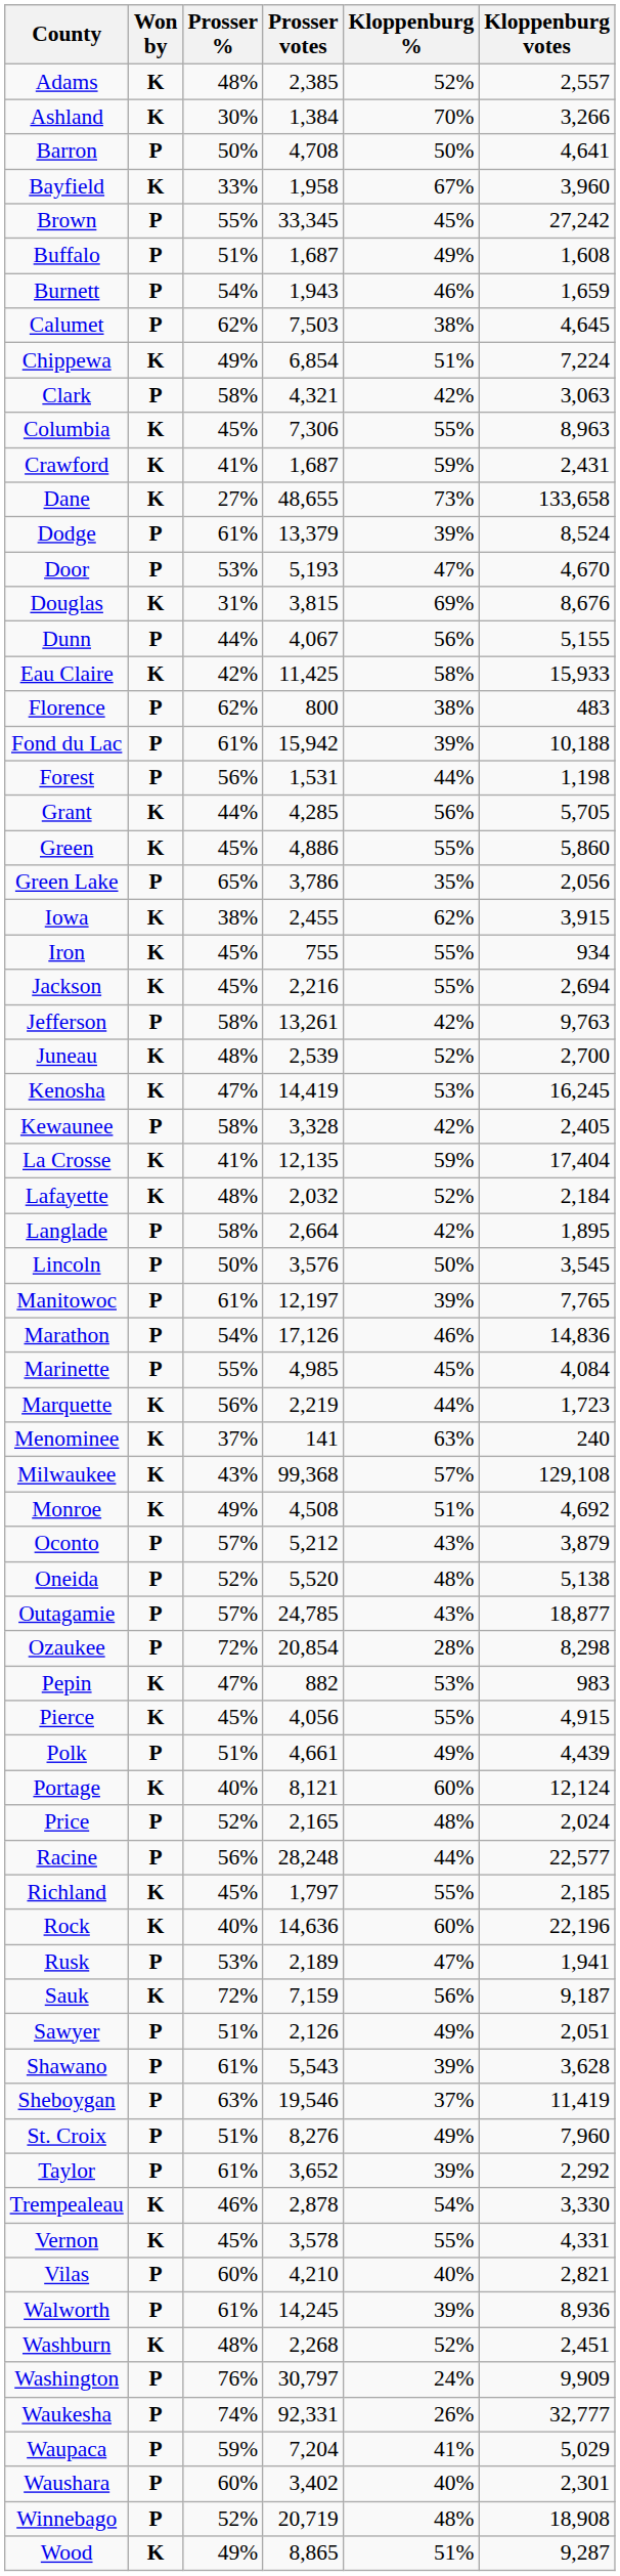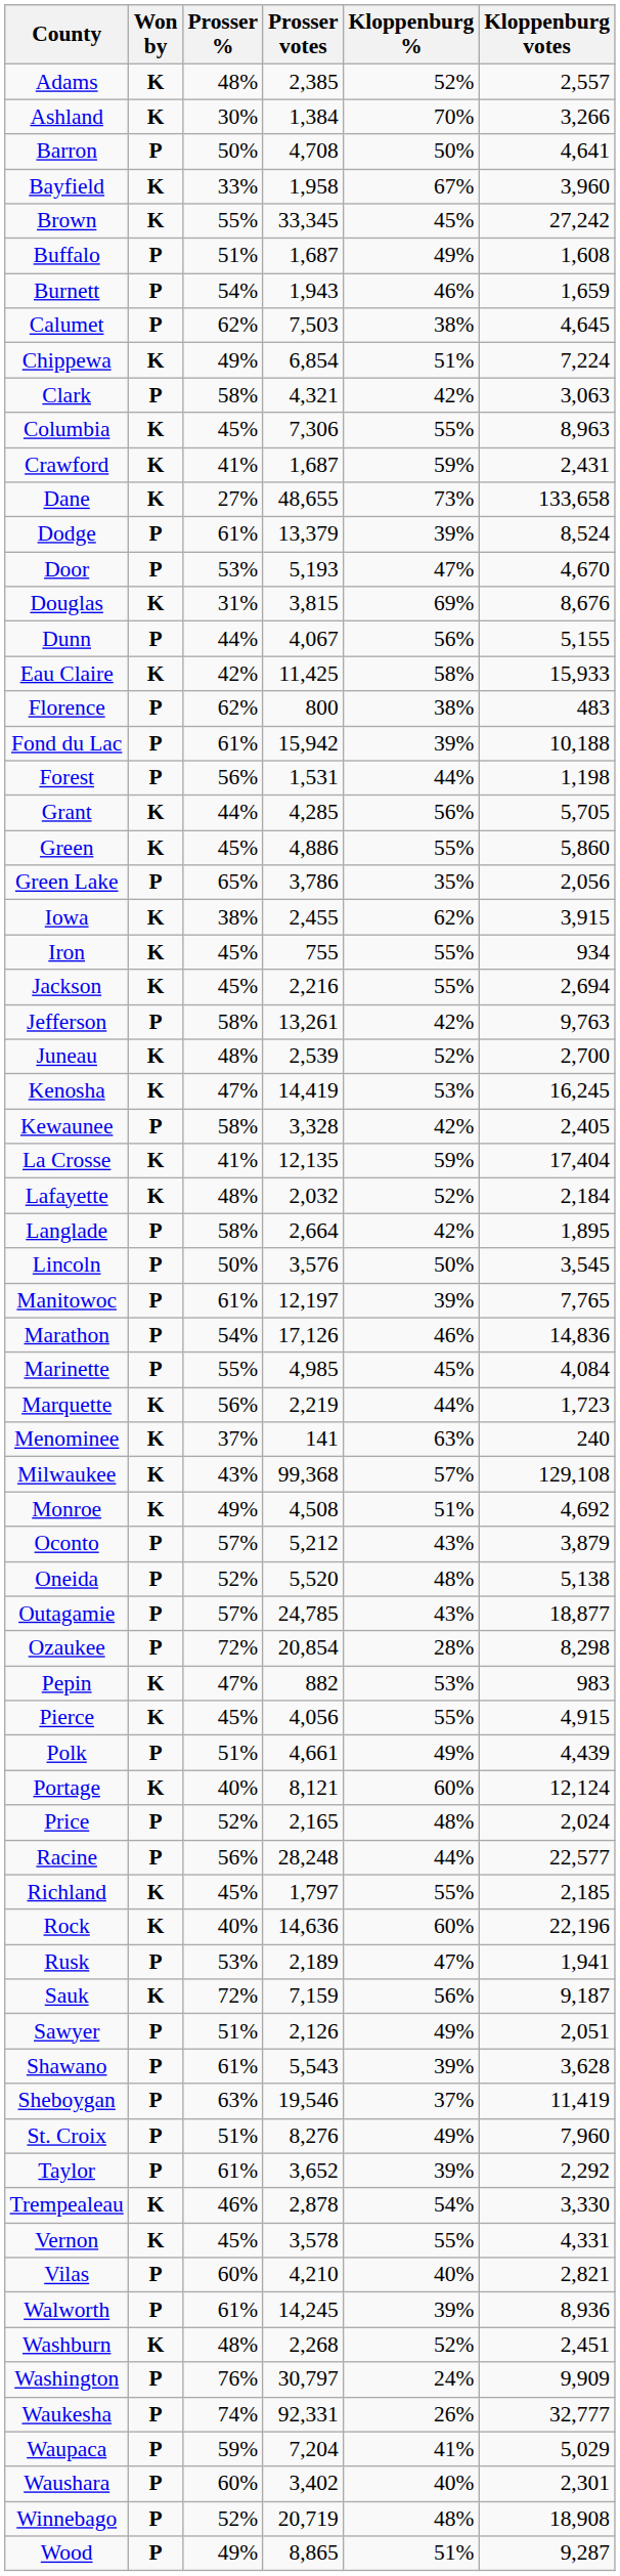 <table class="wikitable sortable" style="width:30%; text-align:right;">
 <tr style="background:lightgrey; text-align:center;">
 <th>County</th>
 <th>Won<br> by</th>
 <th>Prosser<br> %</th>
 <th>Prosser<br> votes</th>
 <th>Kloppenburg<br> %</th>
 <th>Kloppenburg<br> votes</th>
 </tr>
 <tr>
 <td align="center" ><a href='#'>Adams</a></td>
 <td align="center" ><strong>K</strong></td>
 <td>48%</td>
 <td>2,385</td>
 <td>52%</td>
 <td>2,557</td>
 </tr>
 <tr>
 <td align="center" ><a href='#'>Ashland</a></td>
 <td align="center" ><strong>K</strong></td>
 <td>30%</td>
 <td>1,384</td>
 <td>70%</td>
 <td>3,266</td>
 </tr>
 <tr>
 <td align="center" ><a href='#'>Barron</a></td>
 <td align="center" ><strong>P</strong></td>
 <td>50%</td>
 <td>4,708</td>
 <td>50%</td>
 <td>4,641</td>
 </tr>
 <tr>
 <td align="center" ><a href='#'>Bayfield</a></td>
 <td align="center" ><strong>K</strong></td>
 <td>33%</td>
 <td>1,958</td>
 <td>67%</td>
 <td>3,960</td>
 </tr>
 <tr>
 <td align="center" ><a href='#'>Brown</a></td>
-<td align="center" ><strong>P</strong></td>
+<td align="center" ><strong>K</strong></td>
 <td>55%</td>
 <td>33,345</td>
 <td>45%</td>
 <td>27,242</td>
 </tr>
 <tr>
 <td align="center" ><a href='#'>Buffalo</a></td>
 <td align="center" ><strong>P</strong></td>
 <td>51%</td>
 <td>1,687</td>
 <td>49%</td>
 <td>1,608</td>
 </tr>
 <tr>
 <td align="center" ><a href='#'>Burnett</a></td>
 <td align="center" ><strong>P</strong></td>
 <td>54%</td>
 <td>1,943</td>
 <td>46%</td>
 <td>1,659</td>
 </tr>
 <tr>
 <td align="center" ><a href='#'>Calumet</a></td>
 <td align="center" ><strong>P</strong></td>
 <td>62%</td>
 <td>7,503</td>
 <td>38%</td>
 <td>4,645</td>
 </tr>
 <tr>
 <td align="center" ><a href='#'>Chippewa</a></td>
 <td align="center" ><strong>K</strong></td>
 <td>49%</td>
 <td>6,854</td>
 <td>51%</td>
 <td>7,224</td>
 </tr>
 <tr>
 <td align="center" ><a href='#'>Clark</a></td>
 <td align="center" ><strong>P</strong></td>
 <td>58%</td>
 <td>4,321</td>
 <td>42%</td>
 <td>3,063</td>
 </tr>
 <tr>
 <td align="center" ><a href='#'>Columbia</a></td>
 <td align="center" ><strong>K</strong></td>
 <td>45%</td>
 <td>7,306</td>
 <td>55%</td>
 <td>8,963</td>
 </tr>
 <tr>
 <td align="center" ><a href='#'>Crawford</a></td>
 <td align="center" ><strong>K</strong></td>
 <td>41%</td>
 <td>1,687</td>
 <td>59%</td>
 <td>2,431</td>
 </tr>
 <tr>
 <td align="center" ><a href='#'>Dane</a></td>
 <td align="center" ><strong>K</strong></td>
 <td>27%</td>
 <td>48,655</td>
 <td>73%</td>
 <td>133,658</td>
 </tr>
 <tr>
 <td align="center" ><a href='#'>Dodge</a></td>
 <td align="center" ><strong>P</strong></td>
 <td>61%</td>
 <td>13,379</td>
 <td>39%</td>
 <td>8,524</td>
 </tr>
 <tr>
 <td align="center" ><a href='#'>Door</a></td>
 <td align="center" ><strong>P</strong></td>
 <td>53%</td>
 <td>5,193</td>
 <td>47%</td>
 <td>4,670</td>
 </tr>
 <tr>
 <td align="center" ><a href='#'>Douglas</a></td>
 <td align="center" ><strong>K</strong></td>
 <td>31%</td>
 <td>3,815</td>
 <td>69%</td>
 <td>8,676</td>
 </tr>
 <tr>
 <td align="center" ><a href='#'>Dunn</a></td>
 <td align="center" ><strong>P</strong></td>
 <td>44%</td>
 <td>4,067</td>
 <td>56%</td>
 <td>5,155</td>
 </tr>
 <tr>
 <td align="center" ><a href='#'>Eau Claire</a></td>
 <td align="center" ><strong>K</strong></td>
 <td>42%</td>
 <td>11,425</td>
 <td>58%</td>
 <td>15,933</td>
 </tr>
 <tr>
 <td align="center" ><a href='#'>Florence</a></td>
 <td align="center" ><strong>P</strong></td>
 <td>62%</td>
 <td>800</td>
 <td>38%</td>
 <td>483</td>
 </tr>
 <tr>
 <td align="center" ><a href='#'>Fond du Lac</a></td>
 <td align="center" ><strong>P</strong></td>
 <td>61%</td>
 <td>15,942</td>
 <td>39%</td>
 <td>10,188</td>
 </tr>
 <tr>
 <td align="center" ><a href='#'>Forest</a></td>
 <td align="center" ><strong>P</strong></td>
 <td>56%</td>
 <td>1,531</td>
 <td>44%</td>
 <td>1,198</td>
 </tr>
 <tr>
 <td align="center" ><a href='#'>Grant</a></td>
 <td align="center" ><strong>K</strong></td>
 <td>44%</td>
 <td>4,285</td>
 <td>56%</td>
 <td>5,705</td>
 </tr>
 <tr>
 <td align="center" ><a href='#'>Green</a></td>
 <td align="center" ><strong>K</strong></td>
 <td>45%</td>
 <td>4,886</td>
 <td>55%</td>
 <td>5,860</td>
 </tr>
 <tr>
 <td align="center" ><a href='#'>Green Lake</a></td>
 <td align="center" ><strong>P</strong></td>
 <td>65%</td>
 <td>3,786</td>
 <td>35%</td>
 <td>2,056</td>
 </tr>
 <tr>
 <td align="center" ><a href='#'>Iowa</a></td>
 <td align="center" ><strong>K</strong></td>
 <td>38%</td>
 <td>2,455</td>
 <td>62%</td>
 <td>3,915</td>
 </tr>
 <tr>
 <td align="center" ><a href='#'>Iron</a></td>
 <td align="center" ><strong>K</strong></td>
 <td>45%</td>
 <td>755</td>
 <td>55%</td>
 <td>934</td>
 </tr>
 <tr>
 <td align="center" ><a href='#'>Jackson</a></td>
 <td align="center" ><strong>K</strong></td>
 <td>45%</td>
 <td>2,216</td>
 <td>55%</td>
 <td>2,694</td>
 </tr>
 <tr>
 <td align="center" ><a href='#'>Jefferson</a></td>
 <td align="center" ><strong>P</strong></td>
 <td>58%</td>
 <td>13,261</td>
 <td>42%</td>
 <td>9,763</td>
 </tr>
 <tr>
 <td align="center" ><a href='#'>Juneau</a></td>
 <td align="center" ><strong>K</strong></td>
 <td>48%</td>
 <td>2,539</td>
 <td>52%</td>
 <td>2,700</td>
 </tr>
 <tr>
 <td align="center" ><a href='#'>Kenosha</a></td>
 <td align="center" ><strong>K</strong></td>
 <td>47%</td>
 <td>14,419</td>
 <td>53%</td>
 <td>16,245</td>
 </tr>
 <tr>
 <td align="center" ><a href='#'>Kewaunee</a></td>
 <td align="center" ><strong>P</strong></td>
 <td>58%</td>
 <td>3,328</td>
 <td>42%</td>
 <td>2,405</td>
 </tr>
 <tr>
 <td align="center" ><a href='#'>La Crosse</a></td>
 <td align="center" ><strong>K</strong></td>
 <td>41%</td>
 <td>12,135</td>
 <td>59%</td>
 <td>17,404</td>
 </tr>
 <tr>
 <td align="center" ><a href='#'>Lafayette</a></td>
 <td align="center" ><strong>K</strong></td>
 <td>48%</td>
 <td>2,032</td>
 <td>52%</td>
 <td>2,184</td>
 </tr>
 <tr>
 <td align="center" ><a href='#'>Langlade</a></td>
 <td align="center" ><strong>P</strong></td>
 <td>58%</td>
 <td>2,664</td>
 <td>42%</td>
 <td>1,895</td>
 </tr>
 <tr>
 <td align="center" ><a href='#'>Lincoln</a></td>
 <td align="center" ><strong>P</strong></td>
 <td>50%</td>
 <td>3,576</td>
 <td>50%</td>
 <td>3,545</td>
 </tr>
 <tr>
 <td align="center" ><a href='#'>Manitowoc</a></td>
 <td align="center" ><strong>P</strong></td>
 <td>61%</td>
 <td>12,197</td>
 <td>39%</td>
 <td>7,765</td>
 </tr>
 <tr>
 <td align="center" ><a href='#'>Marathon</a></td>
 <td align="center" ><strong>P</strong></td>
 <td>54%</td>
 <td>17,126</td>
 <td>46%</td>
 <td>14,836</td>
 </tr>
 <tr>
 <td align="center" ><a href='#'>Marinette</a></td>
 <td align="center" ><strong>P</strong></td>
 <td>55%</td>
 <td>4,985</td>
 <td>45%</td>
 <td>4,084</td>
 </tr>
 <tr>
 <td align="center" ><a href='#'>Marquette</a></td>
 <td align="center" ><strong>K</strong></td>
 <td>56%</td>
 <td>2,219</td>
 <td>44%</td>
 <td>1,723</td>
 </tr>
 <tr>
 <td align="center" ><a href='#'>Menominee</a></td>
 <td align="center" ><strong>K</strong></td>
 <td>37%</td>
 <td>141</td>
 <td>63%</td>
 <td>240</td>
 </tr>
 <tr>
 <td align="center" ><a href='#'>Milwaukee</a></td>
 <td align="center" ><strong>K</strong></td>
 <td>43%</td>
 <td>99,368</td>
 <td>57%</td>
 <td>129,108</td>
 </tr>
 <tr>
 <td align="center" ><a href='#'>Monroe</a></td>
 <td align="center" ><strong>K</strong></td>
 <td>49%</td>
 <td>4,508</td>
 <td>51%</td>
 <td>4,692</td>
 </tr>
 <tr>
 <td align="center" ><a href='#'>Oconto</a></td>
 <td align="center" ><strong>P</strong></td>
 <td>57%</td>
 <td>5,212</td>
 <td>43%</td>
 <td>3,879</td>
 </tr>
 <tr>
 <td align="center" ><a href='#'>Oneida</a></td>
 <td align="center" ><strong>P</strong></td>
 <td>52%</td>
 <td>5,520</td>
 <td>48%</td>
 <td>5,138</td>
 </tr>
 <tr>
 <td align="center" ><a href='#'>Outagamie</a></td>
 <td align="center" ><strong>P</strong></td>
 <td>57%</td>
 <td>24,785</td>
 <td>43%</td>
 <td>18,877</td>
 </tr>
 <tr>
 <td align="center" ><a href='#'>Ozaukee</a></td>
 <td align="center" ><strong>P</strong></td>
 <td>72%</td>
 <td>20,854</td>
 <td>28%</td>
 <td>8,298</td>
 </tr>
 <tr>
 <td align="center" ><a href='#'>Pepin</a></td>
 <td align="center" ><strong>K</strong></td>
 <td>47%</td>
 <td>882</td>
 <td>53%</td>
 <td>983</td>
 </tr>
 <tr>
 <td align="center" ><a href='#'>Pierce</a></td>
 <td align="center" ><strong>K</strong></td>
 <td>45%</td>
 <td>4,056</td>
 <td>55%</td>
 <td>4,915</td>
 </tr>
 <tr>
 <td align="center" ><a href='#'>Polk</a></td>
 <td align="center" ><strong>P</strong></td>
 <td>51%</td>
 <td>4,661</td>
 <td>49%</td>
 <td>4,439</td>
 </tr>
 <tr>
 <td align="center" ><a href='#'>Portage</a></td>
 <td align="center" ><strong>K</strong></td>
 <td>40%</td>
 <td>8,121</td>
 <td>60%</td>
 <td>12,124</td>
 </tr>
 <tr>
 <td align="center" ><a href='#'>Price</a></td>
 <td align="center" ><strong>P</strong></td>
 <td>52%</td>
 <td>2,165</td>
 <td>48%</td>
 <td>2,024</td>
 </tr>
 <tr>
 <td align="center" ><a href='#'>Racine</a></td>
 <td align="center" ><strong>P</strong></td>
 <td>56%</td>
 <td>28,248</td>
 <td>44%</td>
 <td>22,577</td>
 </tr>
 <tr>
 <td align="center" ><a href='#'>Richland</a></td>
 <td align="center" ><strong>K</strong></td>
 <td>45%</td>
 <td>1,797</td>
 <td>55%</td>
 <td>2,185</td>
 </tr>
 <tr>
 <td align="center" ><a href='#'>Rock</a></td>
 <td align="center" ><strong>K</strong></td>
 <td>40%</td>
 <td>14,636</td>
 <td>60%</td>
 <td>22,196</td>
 </tr>
 <tr>
 <td align="center" ><a href='#'>Rusk</a></td>
 <td align="center" ><strong>P</strong></td>
 <td>53%</td>
 <td>2,189</td>
 <td>47%</td>
 <td>1,941</td>
 </tr>
 <tr>
 <td align="center" ><a href='#'>Sauk</a></td>
 <td align="center" ><strong>K</strong></td>
 <td>72%</td>
 <td>7,159</td>
 <td>56%</td>
 <td>9,187</td>
 </tr>
 <tr>
 <td align="center" ><a href='#'>Sawyer</a></td>
 <td align="center" ><strong>P</strong></td>
 <td>51%</td>
 <td>2,126</td>
 <td>49%</td>
 <td>2,051</td>
 </tr>
 <tr>
 <td align="center" ><a href='#'>Shawano</a></td>
 <td align="center" ><strong>P</strong></td>
 <td>61%</td>
 <td>5,543</td>
 <td>39%</td>
 <td>3,628</td>
 </tr>
 <tr>
 <td align="center" ><a href='#'>Sheboygan</a></td>
 <td align="center" ><strong>P</strong></td>
 <td>63%</td>
 <td>19,546</td>
 <td>37%</td>
 <td>11,419</td>
 </tr>
 <tr>
 <td align="center" ><a href='#'>St. Croix</a></td>
 <td align="center" ><strong>P</strong></td>
 <td>51%</td>
 <td>8,276</td>
 <td>49%</td>
 <td>7,960</td>
 </tr>
 <tr>
 <td align="center" ><a href='#'>Taylor</a></td>
 <td align="center" ><strong>P</strong></td>
 <td>61%</td>
 <td>3,652</td>
 <td>39%</td>
 <td>2,292</td>
 </tr>
 <tr>
 <td align="center" ><a href='#'>Trempealeau</a></td>
 <td align="center" ><strong>K</strong></td>
 <td>46%</td>
 <td>2,878</td>
 <td>54%</td>
 <td>3,330</td>
 </tr>
 <tr>
 <td align="center" ><a href='#'>Vernon</a></td>
 <td align="center" ><strong>K</strong></td>
 <td>45%</td>
 <td>3,578</td>
 <td>55%</td>
 <td>4,331</td>
 </tr>
 <tr>
 <td align="center" ><a href='#'>Vilas</a></td>
 <td align="center" ><strong>P</strong></td>
 <td>60%</td>
 <td>4,210</td>
 <td>40%</td>
 <td>2,821</td>
 </tr>
 <tr>
 <td align="center" ><a href='#'>Walworth</a></td>
 <td align="center" ><strong>P</strong></td>
 <td>61%</td>
 <td>14,245</td>
 <td>39%</td>
 <td>8,936</td>
 </tr>
 <tr>
 <td align="center" ><a href='#'>Washburn</a></td>
 <td align="center" ><strong>K</strong></td>
 <td>48%</td>
 <td>2,268</td>
 <td>52%</td>
 <td>2,451</td>
 </tr>
 <tr>
 <td align="center" ><a href='#'>Washington</a></td>
 <td align="center" ><strong>P</strong></td>
 <td>76%</td>
 <td>30,797</td>
 <td>24%</td>
 <td>9,909</td>
 </tr>
 <tr>
 <td align="center" ><a href='#'>Waukesha</a></td>
 <td align="center" ><strong>P</strong></td>
 <td>74%</td>
 <td>92,331</td>
 <td>26%</td>
 <td>32,777</td>
 </tr>
 <tr>
 <td align="center" ><a href='#'>Waupaca</a></td>
 <td align="center" ><strong>P</strong></td>
 <td>59%</td>
 <td>7,204</td>
 <td>41%</td>
 <td>5,029</td>
 </tr>
 <tr>
 <td align="center" ><a href='#'>Waushara</a></td>
 <td align="center" ><strong>P</strong></td>
 <td>60%</td>
 <td>3,402</td>
 <td>40%</td>
 <td>2,301</td>
 </tr>
 <tr>
 <td align="center" ><a href='#'>Winnebago</a></td>
 <td align="center" ><strong>P</strong></td>
 <td>52%</td>
 <td>20,719</td>
 <td>48%</td>
 <td>18,908</td>
 </tr>
 <tr>
 <td align="center" ><a href='#'>Wood</a></td>
-<td align="center" ><strong>K</strong></td>
+<td align="center" ><strong>P</strong></td>
 <td>49%</td>
 <td>8,865</td>
 <td>51%</td>
 <td>9,287</td>
 </tr>
 </table>
